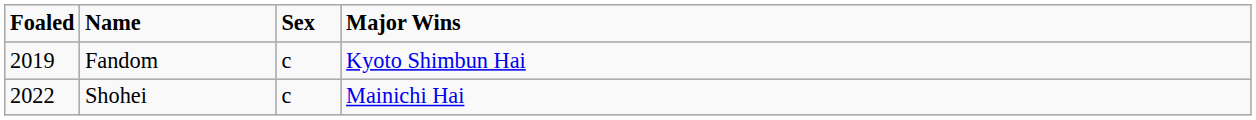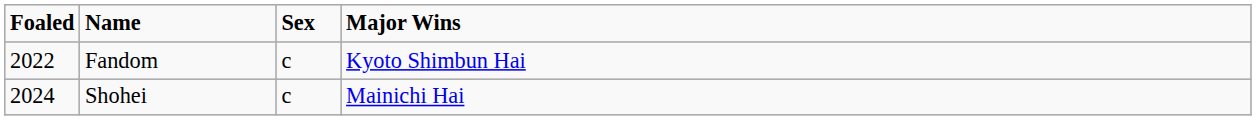 <table class="wikitable sortable" style="font-size:90%">
 <tr>
 <td style="width:35px;"><strong>Foaled</strong></td>
 <td style="width:120px;"><strong>Name</strong></td>
 <td style="width:35px;"><strong>Sex</strong></td>
 <td style="width:580px;"><strong>Major Wins</strong></td>
 </tr>
 <tr>
-<td>2019</td>
+<td>2022</td>
 <td>Fandom</td>
 <td>c</td>
 <td><a href='#'>Kyoto Shimbun Hai</a></td>
 </tr>
 <tr>
-<td>2022</td>
+<td>2024</td>
 <td>Shohei</td>
 <td>c</td>
 <td><a href='#'>Mainichi Hai</a></td>
 </tr>
 </table>
